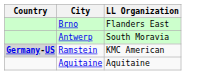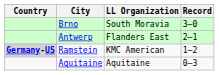 <table class="wikitable">
 <tr>
 <th>Country</th>
 <th>City</th>
 <th>LL Organization</th>
+<th>Record</th>
 </tr>
 <tr bgcolor="ccffcc">
 <td><strong></strong></td>
 <td><a href='#'>Brno</a></td>
-<td>Flanders East</td>
+<td>South Moravia</td>
+<td>3–0</td>
 </tr>
 <tr bgcolor="ccffcc">
 <td><strong></strong></td>
 <td><a href='#'>Antwerp</a></td>
-<td>South Moravia</td>
+<td>Flanders East</td>
+<td>2–1</td>
 </tr>
 <tr>
 <td style="background: lightgrey;"> <strong><a href='#'>Germany</a>-<a href='#'>US</a></strong></td>
 <td><a href='#'>Ramstein</a></td>
 <td>KMC American</td>
+<td>1–2</td>
 </tr>
 <tr>
 <td><strong></strong></td>
 <td><a href='#'>Aquitaine</a></td>
 <td>Aquitaine</td>
+<td>0–3</td>
 </tr>
 </table>
